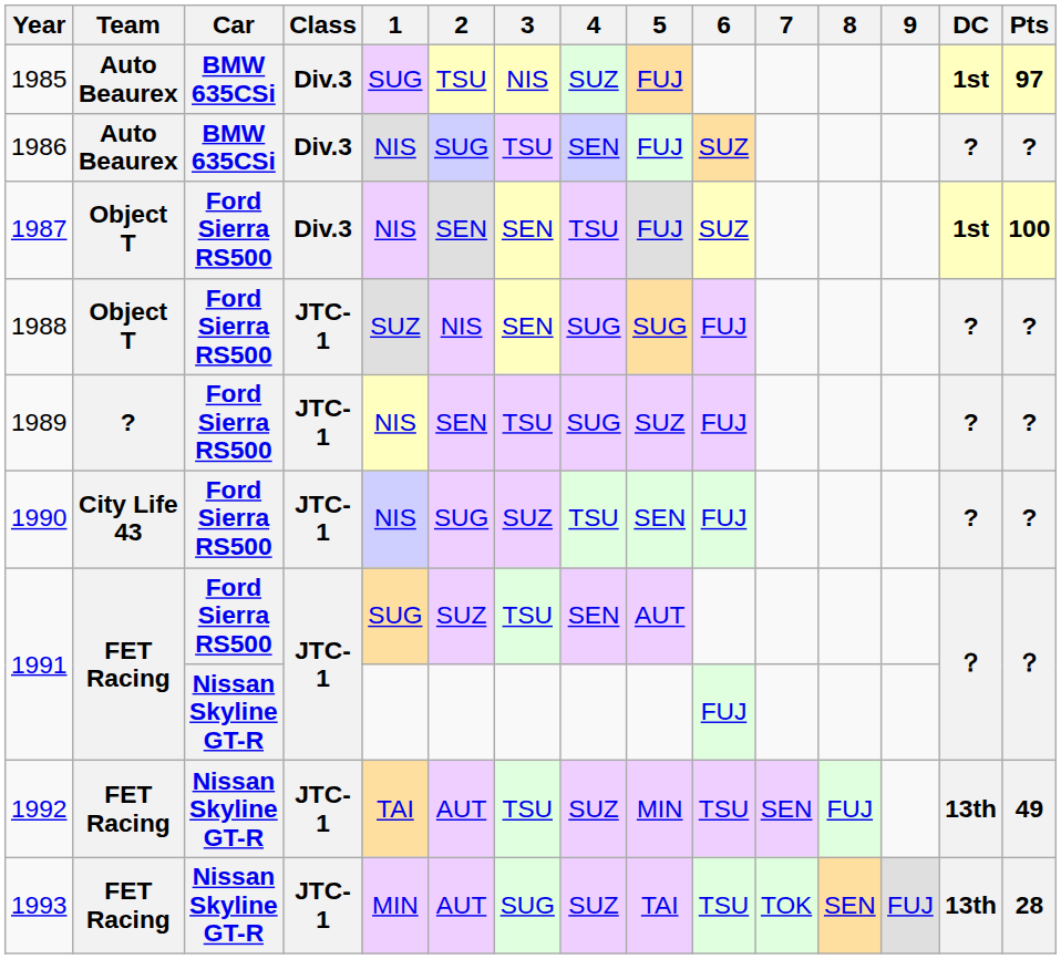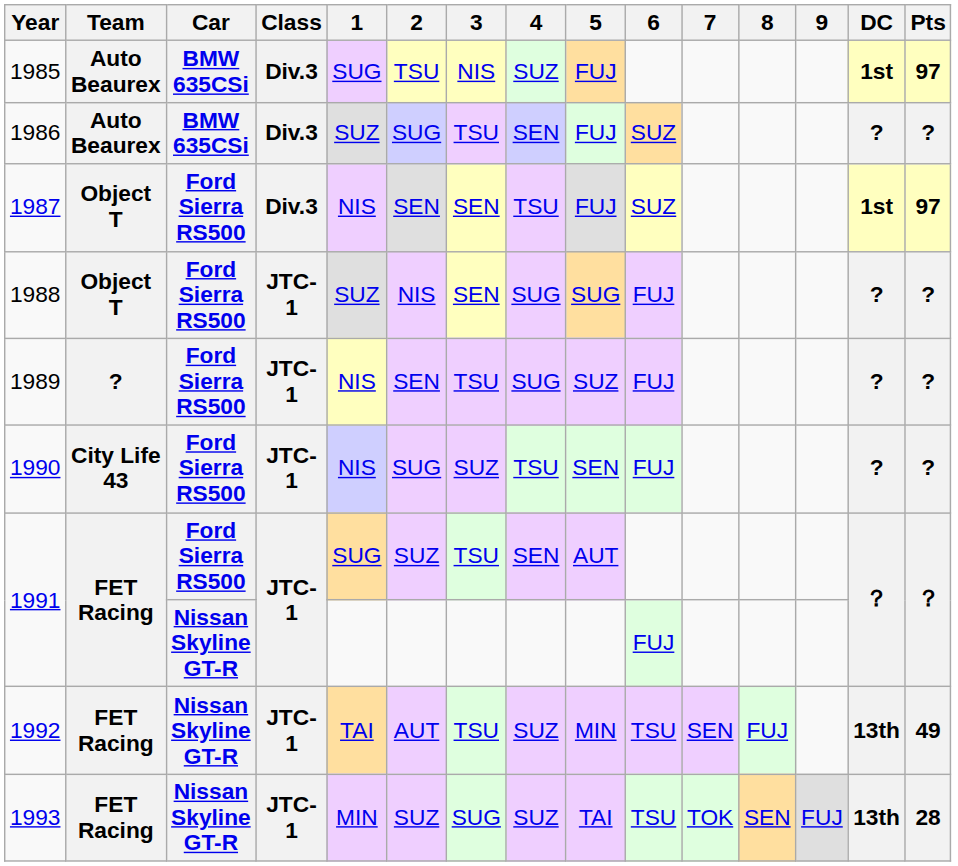 <table class="wikitable"style="text-align:center;font-size;90%">
 <tr>
 <th>Year</th>
 <th>Team</th>
 <th>Car</th>
 <th>Class</th>
 <th>1</th>
 <th>2</th>
 <th>3</th>
 <th>4</th>
 <th>5</th>
 <th>6</th>
 <th>7</th>
 <th>8</th>
 <th>9</th>
 <th>DC</th>
 <th>Pts</th>
 </tr>
 <tr>
 <td>1985</td>
 <th>Auto Beaurex</th>
 <th><a href='#'>BMW 635CSi</a></th>
 <th>Div.3</th>
 <td Style="background:#EFCFFF;"><a href='#'>SUG</a><br></td>
 <td Style="background:#FFFFBF;"><a href='#'>TSU</a><br></td>
 <td Style="background:#FFFFBF;"><a href='#'>NIS</a><br></td>
 <td style="background:#DFFFDF;"><a href='#'>SUZ</a><br></td>
 <td Style="background:#FFDF9F;"><a href='#'>FUJ</a><br></td>
 <td></td>
 <td></td>
 <td></td>
 <td></td>
 <td style="background:#FFFFBF;"><strong>1st</strong></td>
 <td style="background:#FFFFBF;"><strong>97</strong></td>
 </tr>
 <tr>
 <td>1986</td>
 <th>Auto Beaurex</th>
 <th><a href='#'>BMW 635CSi</a></th>
 <th>Div.3</th>
-<td Style="background:#DFDFDF;"><a href='#'>NIS</a><br></td>
+<td Style="background:#DFDFDF;"><a href='#'>SUZ</a><br></td>
 <td Style="background:#CFCFFF;"><a href='#'>SUG</a><br></td>
 <td Style="background:#EFCFFF;"><a href='#'>TSU</a><br></td>
 <td Style="background:#CFCFFF;"><a href='#'>SEN</a><br></td>
 <td Style="background:#DFFFDF;"><a href='#'>FUJ</a><br></td>
 <td Style="background:#FFDF9F;"><a href='#'>SUZ</a><br></td>
 <td></td>
 <td></td>
 <td></td>
 <th>?</th>
 <th>?</th>
 </tr>
 <tr>
 <td><a href='#'>1987</a></td>
 <th>Object T</th>
 <th><a href='#'>Ford Sierra RS500</a></th>
 <th>Div.3</th>
 <td Style="background:#EFCFFF;"><a href='#'>NIS</a><br></td>
 <td Style="background:#DFDFDF;"><a href='#'>SEN</a><br></td>
 <td Style="background:#FFFFBF;"><a href='#'>SEN</a><br></td>
 <td Style="background:#EFCFFF;"><a href='#'>TSU</a><br></td>
 <td Style="background:#DFDFDF;"><a href='#'>FUJ</a><br></td>
 <td Style="background:#FFFFBF;"><a href='#'>SUZ</a><br></td>
 <td></td>
 <td></td>
 <td></td>
 <td style="background:#FFFFBF;"><strong>1st</strong></td>
-<td style="background:#FFFFBF;"><strong>100</strong></td>
+<td style="background:#FFFFBF;"><strong>97</strong></td>
 </tr>
 <tr>
 <td>1988</td>
 <th>Object T</th>
 <th><a href='#'>Ford Sierra RS500</a></th>
 <th>JTC-1</th>
 <td Style="background:#DFDFDF;"><a href='#'>SUZ</a><br></td>
 <td Style="background:#EFCFFF;"><a href='#'>NIS</a><br></td>
 <td Style="background:#FFFFBF;"><a href='#'>SEN</a><br></td>
 <td Style="background:#EFCFFF;"><a href='#'>SUG</a><br></td>
 <td Style="background:#FFDF9F;"><a href='#'>SUG</a><br></td>
 <td Style="background:#EFCFFF;"><a href='#'>FUJ</a><br></td>
 <td></td>
 <td></td>
 <td></td>
 <th>?</th>
 <th>?</th>
 </tr>
 <tr>
 <td>1989</td>
 <th>?</th>
 <th><a href='#'>Ford Sierra RS500</a></th>
 <th>JTC-1</th>
 <td Style="background:#FFFFBF;"><a href='#'>NIS</a><br></td>
 <td style="background:#EFCFFF;"><a href='#'>SEN</a><br></td>
 <td style="background:#EFCFFF;"><a href='#'>TSU</a><br></td>
 <td style="background:#EFCFFF;"><a href='#'>SUG</a><br></td>
 <td style="background:#EFCFFF;"><a href='#'>SUZ</a><br></td>
 <td Style="background:#EFCFFF;"><a href='#'>FUJ</a><br></td>
 <td></td>
 <td></td>
 <td></td>
 <th>?</th>
 <th>?</th>
 </tr>
 <tr>
 <td><a href='#'>1990</a></td>
 <th>City Life 43</th>
 <th><a href='#'>Ford Sierra RS500</a></th>
 <th>JTC-1</th>
 <td Style="background:#CFCFFF;"><a href='#'>NIS</a><br></td>
 <td style="background:#EFCFFF;"><a href='#'>SUG</a><br></td>
 <td style="background:#EFCFFF;"><a href='#'>SUZ</a><br></td>
 <td style="background:#DFFFDF;"><a href='#'>TSU</a><br></td>
 <td style="background:#DFFFDF;"><a href='#'>SEN</a><br></td>
 <td style="background:#DFFFDF;"><a href='#'>FUJ</a><br></td>
 <td></td>
 <td></td>
 <td></td>
 <th>?</th>
 <th>?</th>
 </tr>
 <tr>
 <td rowspan="2"><a href='#'>1991</a></td>
 <th rowspan="2">FET Racing</th>
 <th><a href='#'>Ford Sierra RS500</a></th>
 <th rowspan="2">JTC-1</th>
 <td style="background:#FFDF9F;"><a href='#'>SUG</a><br></td>
 <td style="background:#EFCFFF;"><a href='#'>SUZ</a><br></td>
 <td style="background:#DFFFDF;"><a href='#'>TSU</a><br></td>
 <td style="background:#EFCFFF;"><a href='#'>SEN</a><br></td>
 <td style="background:#EFCFFF;"><a href='#'>AUT</a><br></td>
 <td></td>
 <td></td>
 <td></td>
 <td></td>
 <th rowspan="2">？</th>
 <th rowspan="2">？</th>
 </tr>
 <tr>
 <th><a href='#'>Nissan Skyline GT-R</a></th>
 <td></td>
 <td></td>
 <td></td>
 <td></td>
 <td></td>
 <td style="background:#DFFFDF;"><a href='#'>FUJ</a><br></td>
 <td></td>
 <td></td>
 <td></td>
 </tr>
 <tr>
 <td><a href='#'>1992</a></td>
 <th>FET Racing</th>
 <th><a href='#'>Nissan Skyline GT-R</a></th>
 <th>JTC-1</th>
 <td style="background:#FFDF9F;"><a href='#'>TAI</a><br></td>
 <td style="background:#EFCFFF;"><a href='#'>AUT</a><br></td>
 <td style="background:#DFFFDF;"><a href='#'>TSU</a><br></td>
 <td style="background:#EFCFFF;"><a href='#'>SUZ</a><br></td>
 <td style="background:#EFCFFF;"><a href='#'>MIN</a><br></td>
 <td style="background:#EFCFFF;"><a href='#'>TSU</a><br></td>
 <td style="background:#EFCFFF;"><a href='#'>SEN</a><br></td>
 <td style="background:#DFFFDF;"><a href='#'>FUJ</a><br></td>
 <td></td>
 <th>13th</th>
 <th>49</th>
 </tr>
 <tr>
 <td><a href='#'>1993</a></td>
 <th>FET Racing</th>
 <th><a href='#'>Nissan Skyline GT-R</a></th>
 <th>JTC-1</th>
 <td style="background:#EFCFFF;"><a href='#'>MIN</a><br></td>
-<td style="background:#EFCFFF;"><a href='#'>AUT</a><br></td>
+<td style="background:#EFCFFF;"><a href='#'>SUZ</a><br></td>
 <td style="background:#DFFFDF;"><a href='#'>SUG</a><br></td>
 <td style="background:#EFCFFF;"><a href='#'>SUZ</a><br></td>
 <td style="background:#EFCFFF;"><a href='#'>TAI</a><br></td>
 <td style="background:#DFFFDF;"><a href='#'>TSU</a><br></td>
 <td style="background:#DFFFDF;"><a href='#'>TOK</a><br></td>
 <td style="background:#FFDF9F;"><a href='#'>SEN</a><br></td>
 <td style="background:#DFDFDF;"><a href='#'>FUJ</a><br></td>
 <th>13th</th>
 <th>28</th>
 </tr>
 </table>
